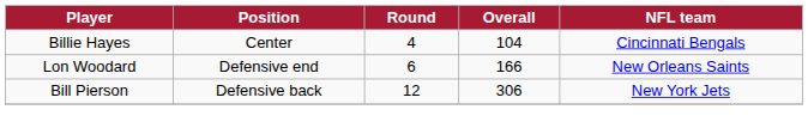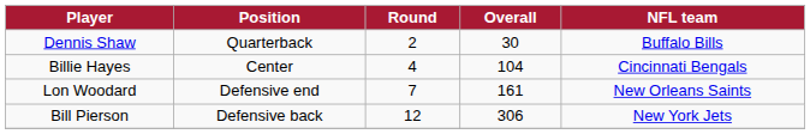 <table class="wikitable" width="65%">
 <tr>
 <th style="background:#A81933;color:#FFFFFF;">Player</th>
 <th style="background:#A81933;color:#FFFFFF;">Position</th>
 <th style="background:#A81933;color:#FFFFFF;">Round</th>
 <th style="background:#A81933;color:#FFFFFF;">Overall</th>
 <th style="background:#A81933;color:#FFFFFF;">NFL team</th>
+</tr>
+<tr align="center" bgcolor="">
+<td><a href='#'>Dennis Shaw</a></td>
+<td>Quarterback</td>
+<td>2</td>
+<td>30</td>
+<td><a href='#'>Buffalo Bills</a></td>
 </tr>
 <tr align="center" bgcolor="">
 <td>Billie Hayes</td>
 <td>Center</td>
 <td>4</td>
 <td>104</td>
 <td><a href='#'>Cincinnati Bengals</a></td>
 </tr>
 <tr align="center" bgcolor="">
 <td>Lon Woodard</td>
 <td>Defensive end</td>
-<td>6</td>
-<td>166</td>
+<td>7</td>
+<td>161</td>
 <td><a href='#'>New Orleans Saints</a></td>
 </tr>
 <tr align="center" bgcolor="">
 <td>Bill Pierson</td>
 <td>Defensive back</td>
 <td>12</td>
 <td>306</td>
 <td><a href='#'>New York Jets</a></td>
 </tr>
 <tr align="center" bgcolor="">
 </tr>
 </table>
